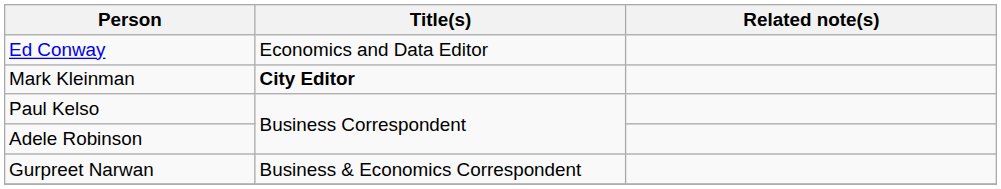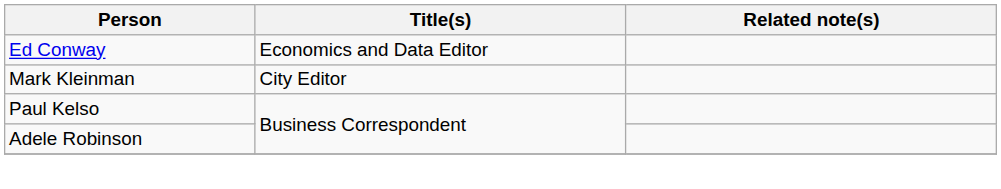 <table class="wikitable" style="font-size:90%; width:60%;">
 <tr>
 <th scope="col" style="width: 25%;">Person</th>
 <th scope="col" style="width: 37%;">Title(s)</th>
 <th scope="col" style="width: 37%;">Related note(s)</th>
 </tr>
 <tr>
 <td><a href='#'>Ed Conway</a></td>
 <td>Economics and Data Editor</td>
 <td></td>
 </tr>
 <tr>
 <td>Mark Kleinman</td>
-<td><strong>City Editor</strong></td>
+<td>City Editor</td>
 <td></td>
 </tr>
 <tr>
 <td>Paul Kelso</td>
 <td rowspan="2">Business Correspondent</td>
 <td></td>
 </tr>
 <tr>
 <td>Adele Robinson</td>
 <td></td>
 </tr>
 <tr>
-<td>Gurpreet Narwan</td>
-<td>Business & Economics Correspondent</td>
-<td></td>
-</tr>
-<tr>
 </tr>
 </table>
